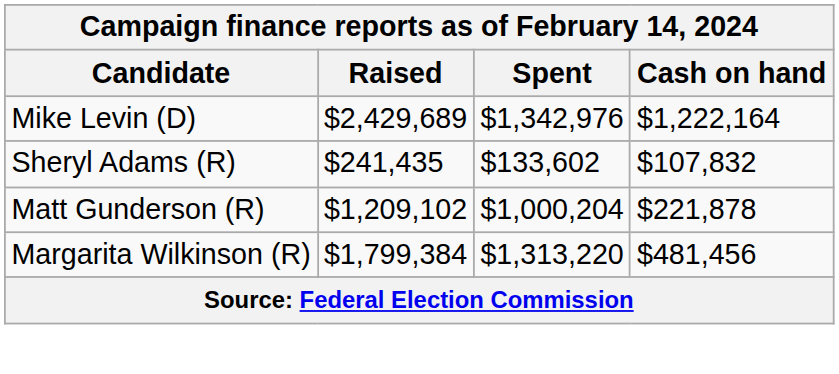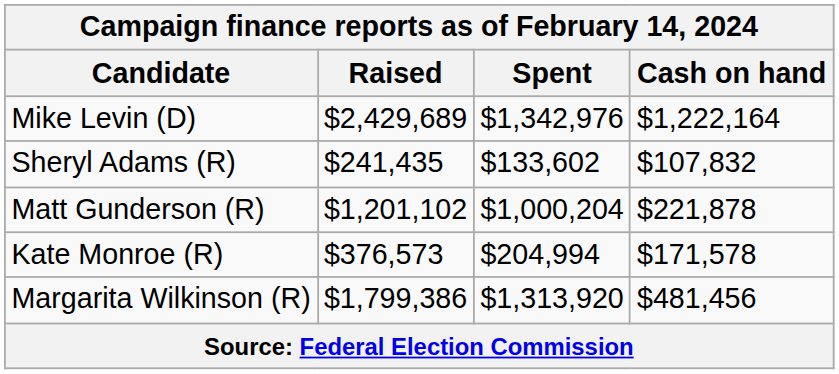 <table class="wikitable sortable">
 <tr>
 <th colspan=4>Campaign finance reports as of February 14, 2024</th>
 </tr>
 <tr style="text-align:center;">
 <th>Candidate</th>
 <th>Raised</th>
 <th>Spent</th>
 <th>Cash on hand</th>
 </tr>
 <tr>
 <td>Mike Levin (D)</td>
 <td>$2,429,689</td>
 <td>$1,342,976</td>
 <td>$1,222,164</td>
 </tr>
 <tr>
 <td>Sheryl Adams (R)</td>
 <td>$241,435</td>
 <td>$133,602</td>
 <td>$107,832</td>
 </tr>
 <tr>
 <td>Matt Gunderson (R)</td>
-<td>$1,209,102</td>
+<td>$1,201,102</td>
 <td>$1,000,204</td>
 <td>$221,878</td>
 </tr>
 <tr>
+<td>Kate Monroe (R)</td>
+<td>$376,573</td>
+<td>$204,994</td>
+<td>$171,578</td>
+</tr>
+<tr>
 <td>Margarita Wilkinson (R)</td>
-<td>$1,799,384</td>
-<td>$1,313,220</td>
+<td>$1,799,386</td>
+<td>$1,313,920</td>
 <td>$481,456</td>
 </tr>
 <tr>
 <th colspan="4"><small>Source: <a href='#'>Federal Election Commission</a></small></th>
 </tr>
 </table>
